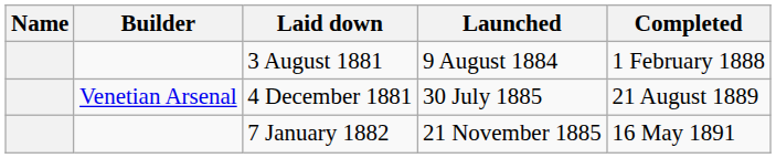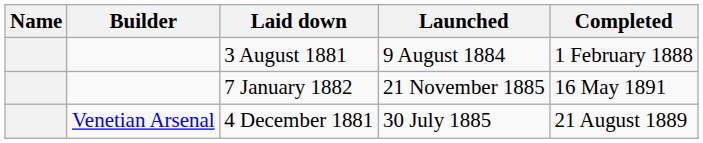 <table class="wikitable plainrowheaders" style="margin:1em auto;">
 <tr>
 <th scope="col">Name</th>
 <th scope="col">Builder</th>
 <th scope="col">Laid down</th>
 <th scope="col">Launched</th>
 <th scope="col">Completed</th>
 </tr>
 <tr>
 <th scope="row"></th>
 <td></td>
 <td>3 August 1881</td>
 <td>9 August 1884</td>
 <td>1 February 1888</td>
 </tr>
 <tr>
 <th scope="row"></th>
+<td></td>
+<td>7 January 1882</td>
+<td>21 November 1885</td>
+<td>16 May 1891</td>
+</tr>
+<tr>
+<th scope="row"></th>
 <td><a href='#'>Venetian Arsenal</a></td>
 <td>4 December 1881</td>
 <td>30 July 1885</td>
 <td>21 August 1889</td>
 </tr>
-<tr>
-<th scope="row"></th>
-<td></td>
-<td>7 January 1882</td>
-<td>21 November 1885</td>
-<td>16 May 1891</td>
-</tr>
 </table>
